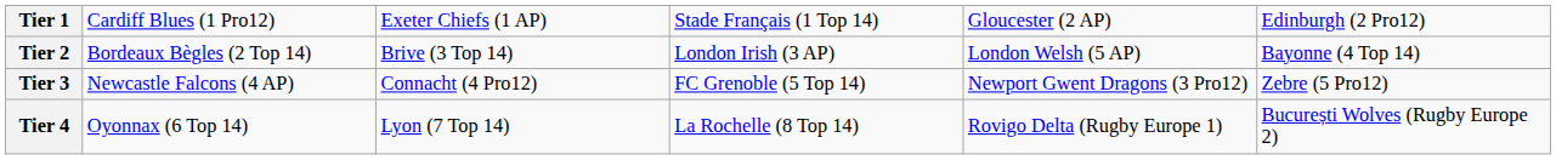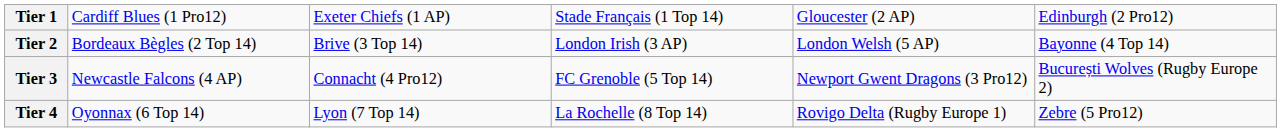 <table class="wikitable">
 <tr>
 <th width=5%>Tier 1</th>
 <td width=19%> <a href='#'>Cardiff Blues</a> (1 Pro12)</td>
 <td width=19%> <a href='#'>Exeter Chiefs</a> (1 AP)</td>
 <td width=19%> <a href='#'>Stade Français</a> (1 Top 14)</td>
 <td width=19%> <a href='#'>Gloucester</a> (2 AP)</td>
 <td width=19%> <a href='#'>Edinburgh</a> (2 Pro12)</td>
 </tr>
 <tr>
 <th width=5%>Tier 2</th>
 <td width=19%> <a href='#'>Bordeaux Bègles</a> (2 Top 14)</td>
 <td width=19%> <a href='#'>Brive</a> (3 Top 14)</td>
 <td width=19%> <a href='#'>London Irish</a> (3 AP)</td>
 <td width=19%> <a href='#'>London Welsh</a> (5 AP)</td>
 <td width=19%> <a href='#'>Bayonne</a> (4 Top 14)</td>
 </tr>
 <tr>
 <th width=5%>Tier 3</th>
 <td width=19%> <a href='#'>Newcastle Falcons</a> (4 AP)</td>
 <td width=19%> <a href='#'>Connacht</a> (4 Pro12)</td>
 <td width=19%> <a href='#'>FC Grenoble</a> (5 Top 14)</td>
 <td width=19%> <a href='#'>Newport Gwent Dragons</a> (3 Pro12)</td>
-<td width=19%> <a href='#'>Zebre</a> (5 Pro12)</td>
+<td width=19%> <a href='#'>București Wolves</a> (Rugby Europe 2)</td>
 </tr>
 <tr>
 <th width=5%>Tier 4</th>
 <td width=19%> <a href='#'>Oyonnax</a> (6 Top 14)</td>
 <td width=19%> <a href='#'>Lyon</a> (7 Top 14)</td>
 <td width=19%> <a href='#'>La Rochelle</a> (8 Top 14)</td>
 <td width=19%> <a href='#'>Rovigo Delta</a> (Rugby Europe 1)</td>
-<td width=19%> <a href='#'>București Wolves</a> (Rugby Europe 2)</td>
+<td width=19%> <a href='#'>Zebre</a> (5 Pro12)</td>
 </tr>
 </table>
